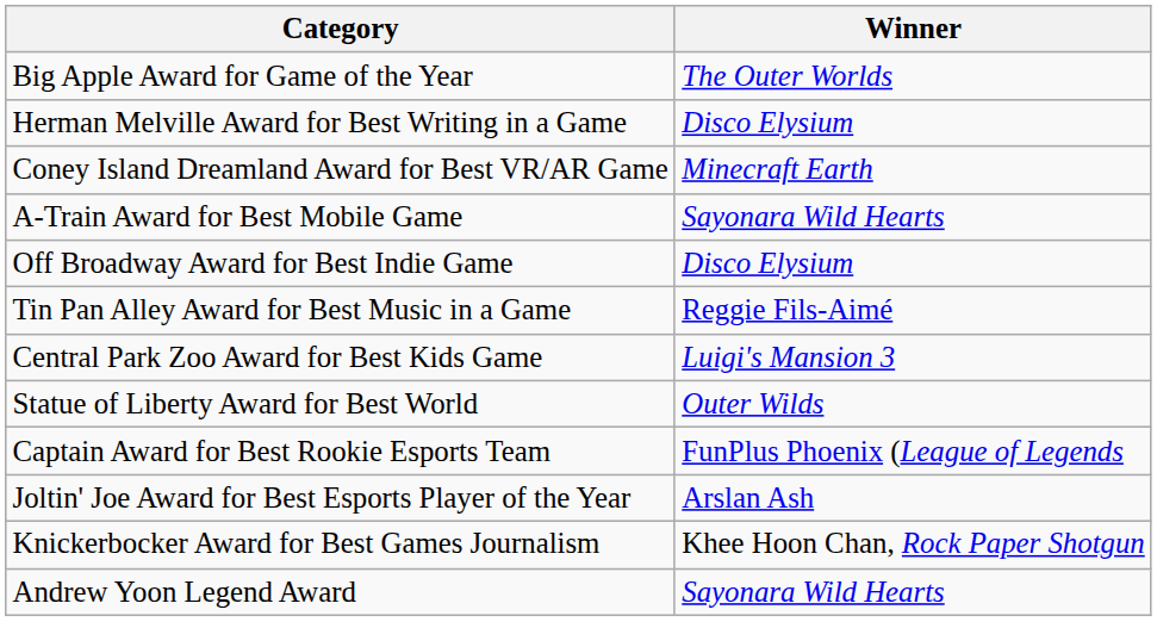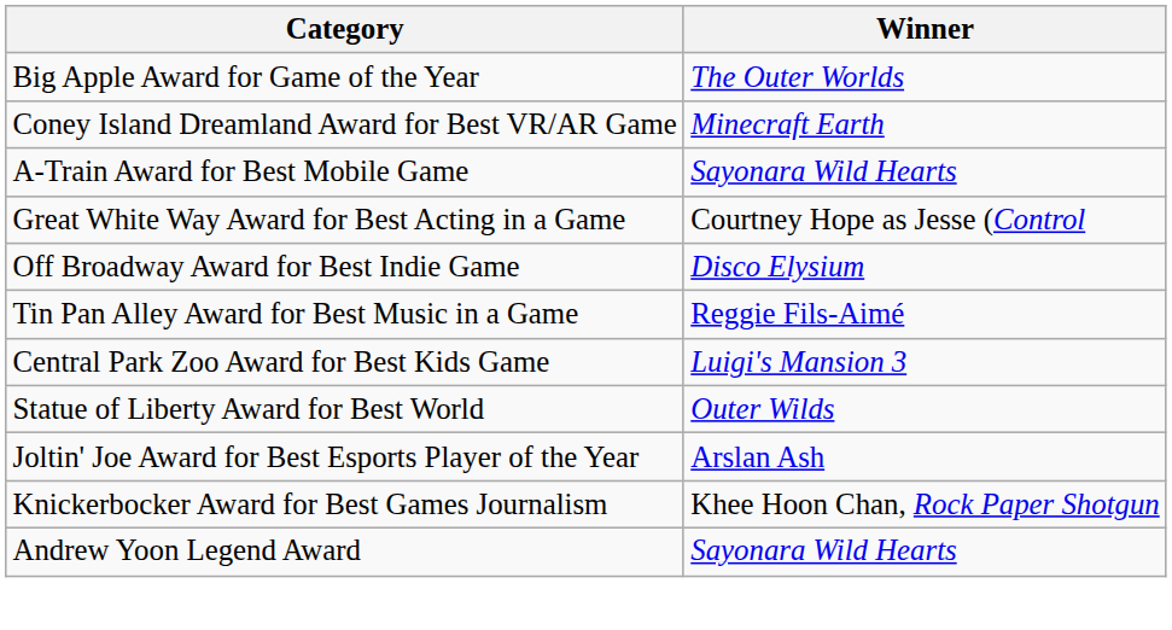 <table class="wikitable sortable plainrowheaders" border="none" style="margin:0">
 <tr valign="bottom">
 <th scope="col">Category</th>
 <th scope="col">Winner</th>
 </tr>
 <tr>
 <td>Big Apple Award for Game of the Year</td>
 <td><em><a href='#'>The Outer Worlds</a></em></td>
 </tr>
 <tr>
-<td>Herman Melville Award for Best Writing in a Game</td>
-<td><em><a href='#'>Disco Elysium</a></em></td>
-</tr>
-<tr>
 <td>Coney Island Dreamland Award for Best VR/AR Game</td>
 <td><em><a href='#'>Minecraft Earth</a></em></td>
 </tr>
 <tr>
 <td>A-Train Award for Best Mobile Game</td>
 <td><em><a href='#'>Sayonara Wild Hearts</a></em></td>
+</tr>
+<tr>
+<td>Great White Way Award for Best Acting in a Game</td>
+<td>Courtney Hope as Jesse (<em><a href='#'>Control</a></em></td>
 </tr>
 <tr>
 <td>Off Broadway Award for Best Indie Game</td>
 <td><em><a href='#'>Disco Elysium</a></em></td>
 </tr>
 <tr>
 <td>Tin Pan Alley Award for Best Music in a Game</td>
 <td><a href='#'>Reggie Fils-Aimé</a></td>
 </tr>
 <tr>
 <td>Central Park Zoo Award for Best Kids Game</td>
 <td><em><a href='#'>Luigi's Mansion 3</a></em></td>
 </tr>
 <tr>
 <td>Statue of Liberty Award for Best World</td>
 <td><em><a href='#'>Outer Wilds</a></em></td>
 </tr>
 <tr>
-<td>Captain Award for Best Rookie Esports Team</td>
-<td><a href='#'>FunPlus Phoenix</a> (<em><a href='#'>League of Legends</a></em></td>
-</tr>
-<tr>
 <td>Joltin' Joe Award for Best Esports Player of the Year</td>
 <td><a href='#'>Arslan Ash</a></td>
 </tr>
 <tr>
 <td>Knickerbocker Award for Best Games Journalism</td>
 <td>Khee Hoon Chan, <em><a href='#'>Rock Paper Shotgun</a></em></td>
 </tr>
 <tr>
 <td>Andrew Yoon Legend Award</td>
 <td><em><a href='#'>Sayonara Wild Hearts</a></em></td>
 </tr>
 </table>
